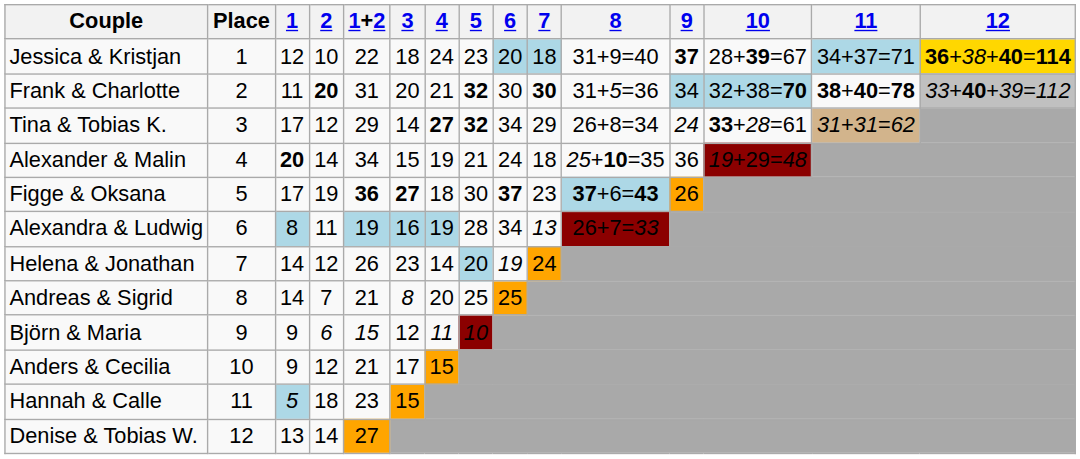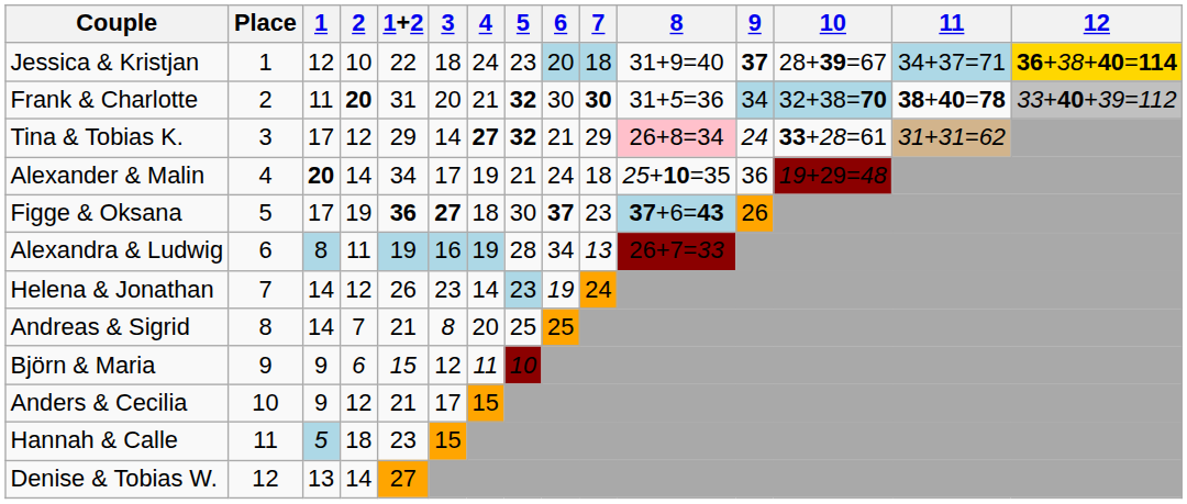 <table class="wikitable sortable" style="margin:auto;text-align:center;">
 <tr>
 <th>Couple</th>
 <th>Place</th>
 <th><a href='#'>1</a></th>
 <th><a href='#'>2</a></th>
 <th><a href='#'>1</a>+<a href='#'>2</a></th>
 <th><a href='#'>3</a></th>
 <th><a href='#'>4</a></th>
 <th><a href='#'>5</a></th>
 <th><a href='#'>6</a></th>
 <th><a href='#'>7</a></th>
 <th><a href='#'>8</a></th>
 <th><a href='#'>9</a></th>
 <th><a href='#'>10</a></th>
 <th><a href='#'>11</a></th>
 <th><a href='#'>12</a></th>
 </tr>
 <tr>
 <td style="text-align:left;">Jessica & Kristjan</td>
 <td>1</td>
 <td>12</td>
 <td>10</td>
 <td>22</td>
 <td>18</td>
 <td>24</td>
 <td>23</td>
 <td bgcolor="lightblue">20</td>
 <td bgcolor="lightblue">18</td>
 <td>31+9=40</td>
 <td><span><strong>37</strong></span></td>
 <td>28+<span><strong>39</strong></span>=67</td>
 <td bgcolor="lightblue">34+37=71</td>
 <td bgcolor="gold"><span><strong>36</strong></span>+<span><em>38</em></span>+<span><strong>40</strong></span>=<span><strong>114</strong></span></td>
 </tr>
 <tr>
 <td style="text-align:left;">Frank & Charlotte</td>
 <td>2</td>
 <td>11</td>
 <td><span><strong>20</strong></span></td>
 <td>31</td>
 <td>20</td>
 <td>21</td>
 <td><span><strong>32</strong></span></td>
 <td>30</td>
 <td><span><strong>30</strong></span></td>
 <td>31+<span><em>5</em></span>=36</td>
 <td bgcolor="lightblue">34</td>
 <td bgcolor="lightblue">32+38=<span><strong>70</strong></span></td>
 <td><span><strong>38</strong></span>+<span><strong>40</strong></span>=<span><strong>78</strong></span></td>
 <td bgcolor="silver"><span><em>33</em></span>+<span><strong>40</strong></span>+<span><em>39</em></span>=<span><em>112</em></span></td>
 </tr>
 <tr>
 <td style="text-align:left;">Tina & Tobias K.</td>
 <td>3</td>
 <td>17</td>
 <td>12</td>
 <td>29</td>
 <td>14</td>
 <td><span><strong>27</strong></span></td>
 <td><span><strong>32</strong></span></td>
-<td>34</td>
+<td>21</td>
 <td>29</td>
-<td>26+8=34</td>
+<td style="background: pink;">26+8=34</td>
 <td><span><em>24</em></span></td>
 <td><span><strong>33</strong></span>+<span><em>28</em></span>=61</td>
 <td bgcolor="tan"><span><em>31</em></span>+<span><em>31</em></span>=<span><em>62</em></span></td>
 <td bgcolor="darkgray" colspan="20"></td>
 </tr>
 <tr>
 <td style="text-align:left;">Alexander & Malin</td>
 <td>4</td>
 <td><span><strong>20</strong></span></td>
 <td>14</td>
 <td>34</td>
-<td>15</td>
+<td>17</td>
 <td>19</td>
 <td>21</td>
 <td>24</td>
 <td>18</td>
 <td><span><em>25</em></span>+<span><strong>10</strong></span>=35</td>
 <td>36</td>
 <td bgcolor="darkred"><span><em>19</em></span>+29=<span><em>48</em></span></td>
 <td bgcolor="darkgray" colspan="20"></td>
 </tr>
 <tr>
 <td style="text-align:left;">Figge & Oksana</td>
 <td>5</td>
 <td>17</td>
 <td>19</td>
 <td><span><strong>36</strong></span></td>
 <td><span><strong>27</strong></span></td>
 <td>18</td>
 <td>30</td>
 <td><span><strong>37</strong></span></td>
 <td>23</td>
 <td bgcolor="lightblue"><span><strong>37</strong></span>+6=<span><strong>43</strong></span></td>
 <td bgcolor="orange">26</td>
 <td bgcolor="darkgray" colspan="20"></td>
 </tr>
 <tr>
 <td style="text-align:left;">Alexandra & Ludwig</td>
 <td>6</td>
 <td bgcolor="lightblue">8</td>
 <td>11</td>
 <td bgcolor="lightblue">19</td>
 <td bgcolor="lightblue">16</td>
 <td bgcolor="lightblue">19</td>
 <td>28</td>
 <td>34</td>
 <td><span><em>13</em></span></td>
 <td bgcolor="darkred">26+7=<span><em>33</em></span></td>
 <td bgcolor="darkgray" colspan="20"></td>
 </tr>
 <tr>
 <td style="text-align:left;">Helena & Jonathan</td>
 <td>7</td>
 <td>14</td>
 <td>12</td>
 <td>26</td>
 <td>23</td>
 <td>14</td>
-<td bgcolor="lightblue">20</td>
+<td bgcolor="lightblue">23</td>
 <td><span><em>19</em></span></td>
 <td bgcolor="orange">24</td>
 <td bgcolor="darkgray" colspan="20"></td>
 </tr>
 <tr>
 <td style="text-align:left;">Andreas & Sigrid</td>
 <td>8</td>
 <td>14</td>
 <td>7</td>
 <td>21</td>
 <td><span><em>8</em></span></td>
 <td>20</td>
 <td>25</td>
 <td bgcolor="orange">25</td>
 <td bgcolor="darkgray" colspan="20"></td>
 </tr>
 <tr>
 <td style="text-align:left;">Björn & Maria</td>
 <td>9</td>
 <td>9</td>
 <td><span><em>6</em></span></td>
 <td><span><em>15</em></span></td>
 <td>12</td>
 <td><span><em>11</em></span></td>
 <td bgcolor="darkred"><span><em>10</em></span></td>
 <td bgcolor="darkgray" colspan="20"></td>
 </tr>
 <tr>
 <td style="text-align:left;">Anders & Cecilia</td>
 <td>10</td>
 <td>9</td>
 <td>12</td>
 <td>21</td>
 <td>17</td>
 <td bgcolor="orange">15</td>
 <td bgcolor="darkgray" colspan="20"></td>
 </tr>
 <tr>
 <td style="text-align:left;">Hannah & Calle</td>
 <td>11</td>
 <td bgcolor="lightblue"><span><em>5</em></span></td>
 <td>18</td>
 <td>23</td>
 <td bgcolor="orange">15</td>
 <td bgcolor="darkgray" colspan="20"></td>
 </tr>
 <tr>
 <td style="text-align:left;">Denise & Tobias W.</td>
 <td>12</td>
 <td>13</td>
 <td>14</td>
 <td bgcolor="orange">27</td>
 <td bgcolor="darkgray" colspan="20"></td>
 </tr>
 </table>
